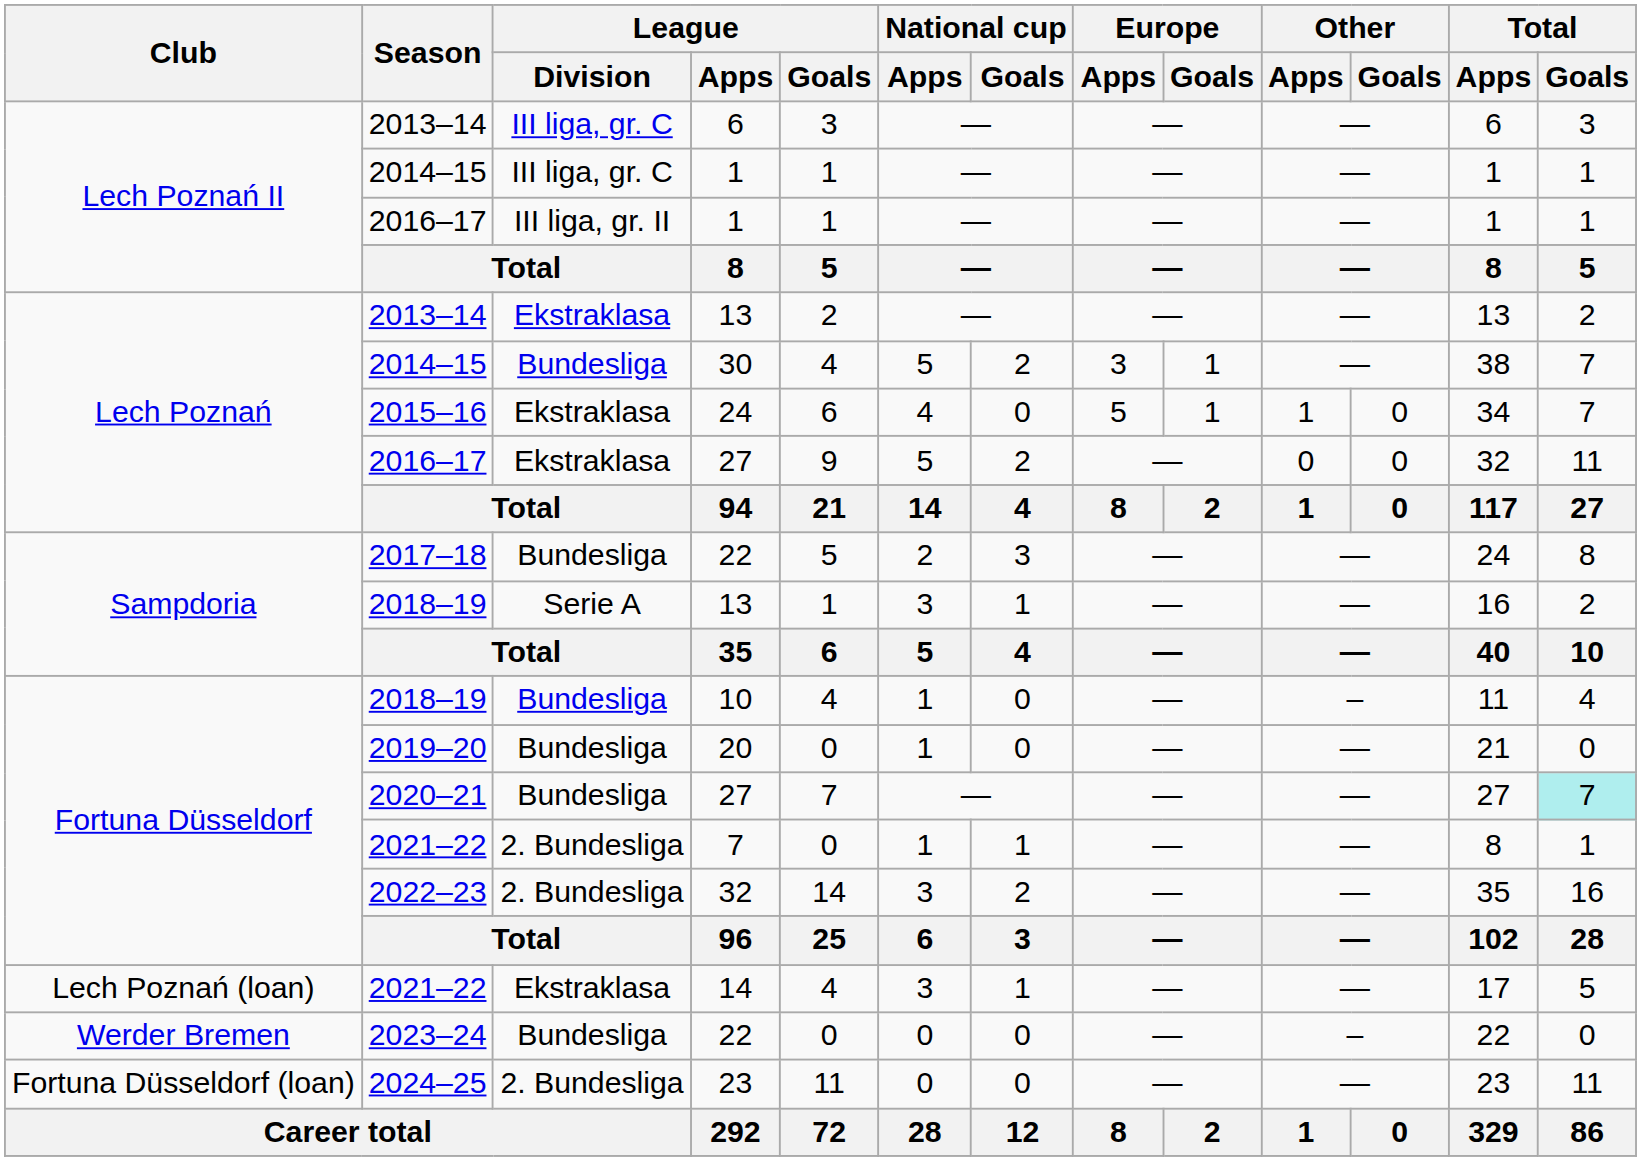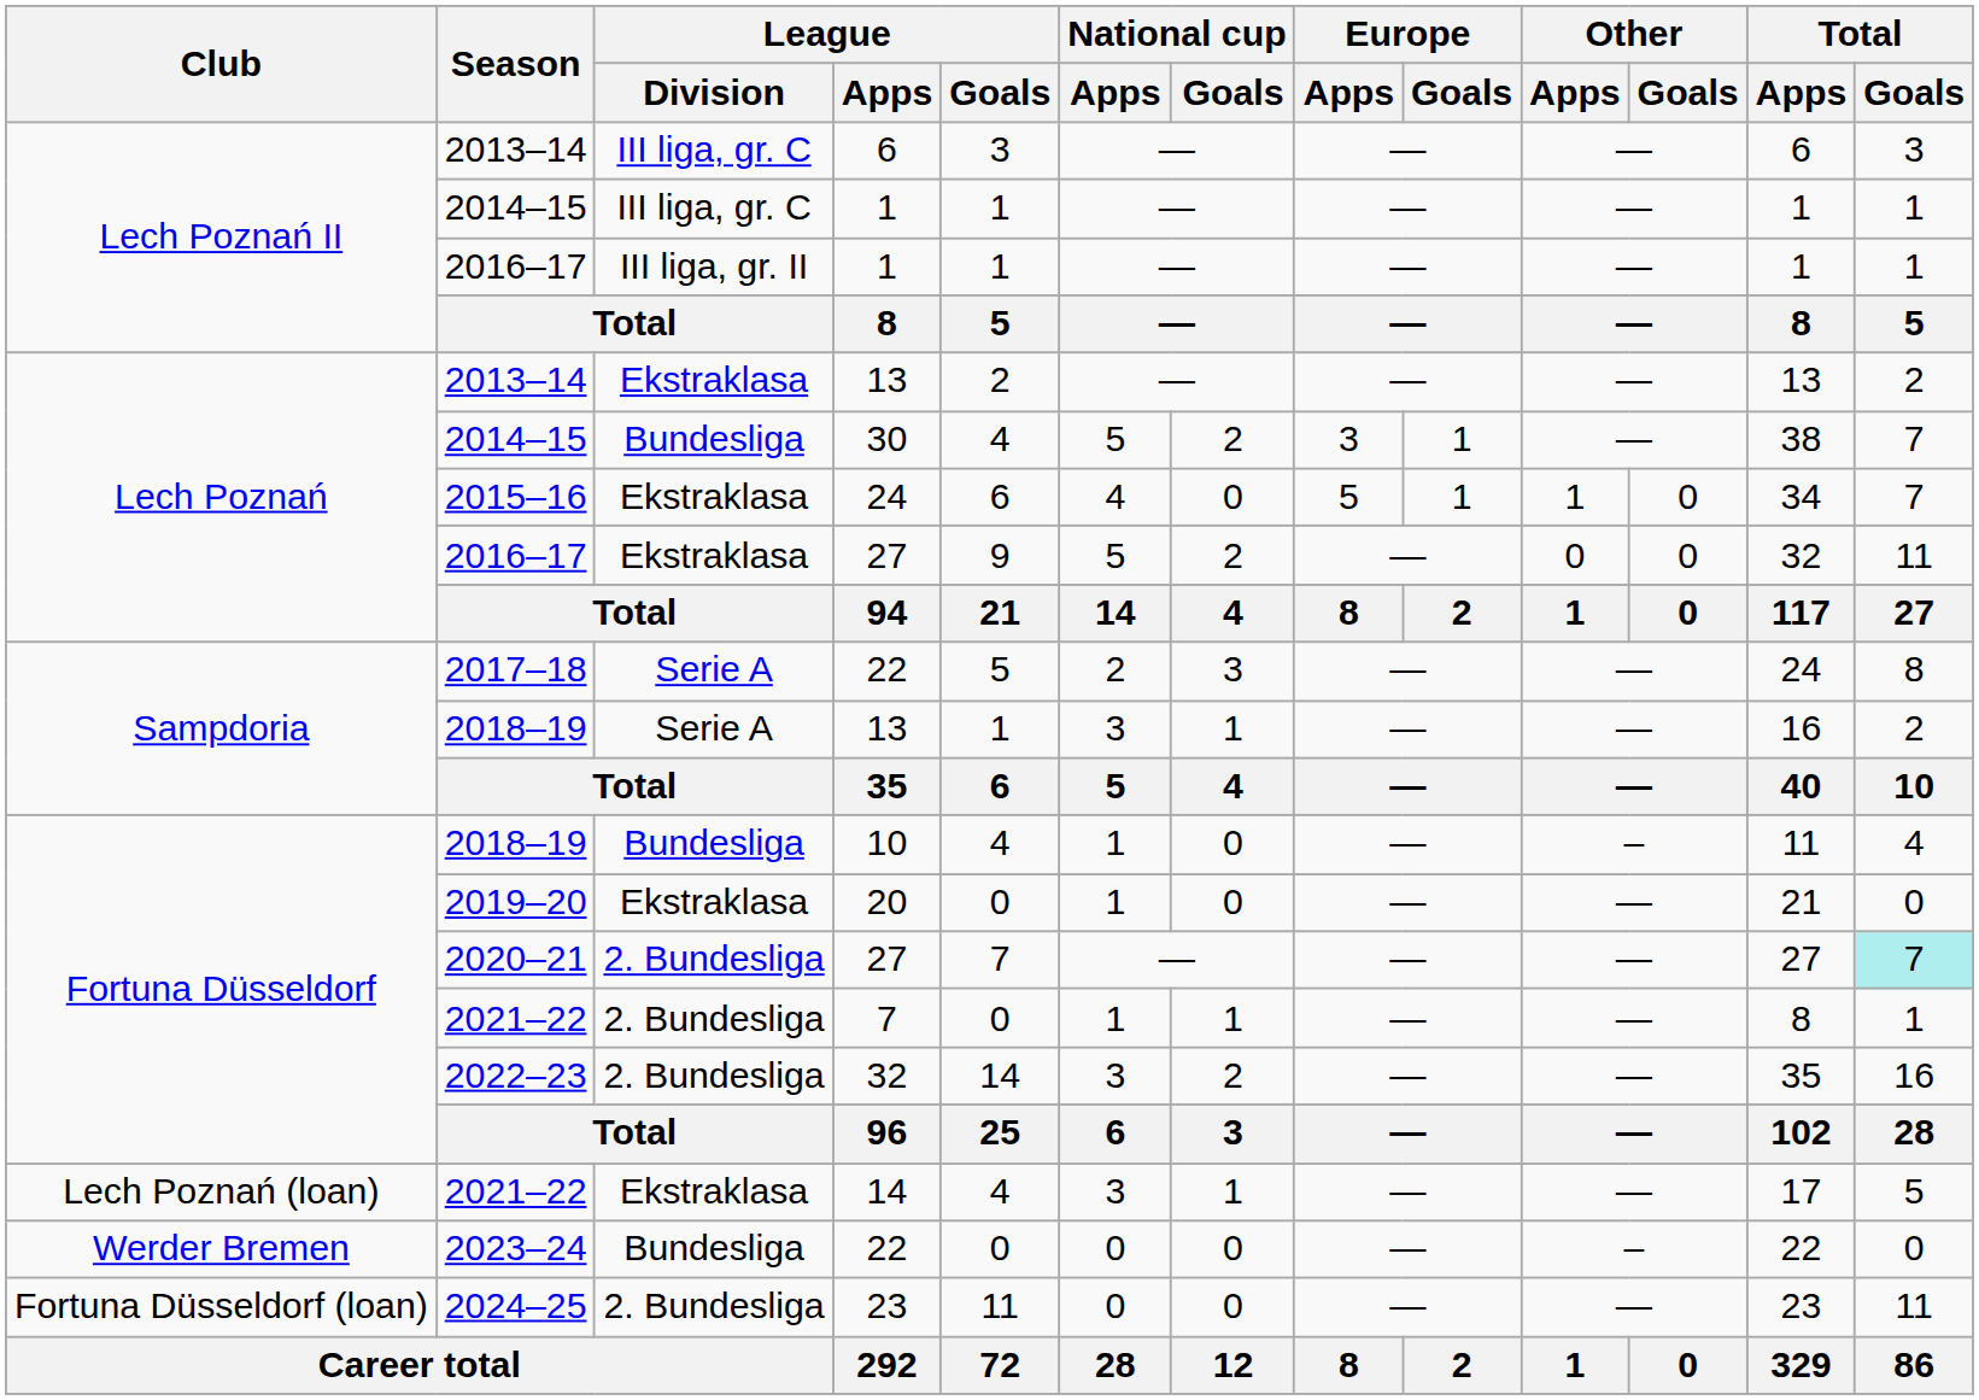 <table class="wikitable" style="text-align:center">
 <tr>
 <th rowspan="2">Club</th>
 <th rowspan="2">Season</th>
 <th colspan="3">League</th>
 <th colspan="2">National cup</th>
 <th colspan="2">Europe</th>
 <th colspan="2">Other</th>
 <th colspan="2">Total</th>
 </tr>
 <tr>
 <th>Division</th>
 <th>Apps</th>
 <th>Goals</th>
 <th>Apps</th>
 <th>Goals</th>
 <th>Apps</th>
 <th>Goals</th>
 <th>Apps</th>
 <th>Goals</th>
 <th>Apps</th>
 <th>Goals</th>
 </tr>
 <tr>
 <td rowspan="4"><a href='#'>Lech Poznań II</a></td>
 <td>2013–14</td>
 <td><a href='#'>III liga, gr. C</a></td>
 <td>6</td>
 <td>3</td>
 <td colspan="2">—</td>
 <td colspan="2">—</td>
 <td colspan="2">—</td>
 <td>6</td>
 <td>3</td>
 </tr>
 <tr>
 <td>2014–15</td>
 <td>III liga, gr. C</td>
 <td>1</td>
 <td>1</td>
 <td colspan="2">—</td>
 <td colspan="2">—</td>
 <td colspan="2">—</td>
 <td>1</td>
 <td>1</td>
 </tr>
 <tr>
 <td>2016–17</td>
 <td>III liga, gr. II</td>
 <td>1</td>
 <td>1</td>
 <td colspan="2">—</td>
 <td colspan="2">—</td>
 <td colspan="2">—</td>
 <td>1</td>
 <td>1</td>
 </tr>
 <tr>
 <th colspan="2">Total</th>
 <th>8</th>
 <th>5</th>
 <th colspan="2">—</th>
 <th colspan="2">—</th>
 <th colspan="2">—</th>
 <th>8</th>
 <th>5</th>
 </tr>
 <tr>
 <td rowspan="5"><a href='#'>Lech Poznań</a></td>
 <td><a href='#'>2013–14</a></td>
 <td><a href='#'>Ekstraklasa</a></td>
 <td>13</td>
 <td>2</td>
 <td colspan="2">—</td>
 <td colspan="2">—</td>
 <td colspan="2">—</td>
 <td>13</td>
 <td>2</td>
 </tr>
 <tr>
 <td><a href='#'>2014–15</a></td>
 <td><a href='#'>Bundesliga</a></td>
 <td>30</td>
 <td>4</td>
 <td>5</td>
 <td>2</td>
 <td>3</td>
 <td>1</td>
 <td colspan="2">—</td>
 <td>38</td>
 <td>7</td>
 </tr>
 <tr>
 <td><a href='#'>2015–16</a></td>
 <td>Ekstraklasa</td>
 <td>24</td>
 <td>6</td>
 <td>4</td>
 <td>0</td>
 <td>5</td>
 <td>1</td>
 <td>1</td>
 <td>0</td>
 <td>34</td>
 <td>7</td>
 </tr>
 <tr>
 <td><a href='#'>2016–17</a></td>
 <td>Ekstraklasa</td>
 <td>27</td>
 <td>9</td>
 <td>5</td>
 <td>2</td>
 <td colspan="2">—</td>
 <td>0</td>
 <td>0</td>
 <td>32</td>
 <td>11</td>
 </tr>
 <tr>
 <th colspan="2">Total</th>
 <th>94</th>
 <th>21</th>
 <th>14</th>
 <th>4</th>
 <th>8</th>
 <th>2</th>
 <th>1</th>
 <th>0</th>
 <th>117</th>
 <th>27</th>
 </tr>
 <tr>
 <td rowspan="3"><a href='#'>Sampdoria</a></td>
 <td><a href='#'>2017–18</a></td>
-<td>Bundesliga</td>
+<td><a href='#'>Serie A</a></td>
 <td>22</td>
 <td>5</td>
 <td>2</td>
 <td>3</td>
 <td colspan="2">—</td>
 <td colspan="2">—</td>
 <td>24</td>
 <td>8</td>
 </tr>
 <tr>
 <td><a href='#'>2018–19</a></td>
 <td>Serie A</td>
 <td>13</td>
 <td>1</td>
 <td>3</td>
 <td>1</td>
 <td colspan="2">—</td>
 <td colspan="2">—</td>
 <td>16</td>
 <td>2</td>
 </tr>
 <tr>
 <th colspan="2">Total</th>
 <th>35</th>
 <th>6</th>
 <th>5</th>
 <th>4</th>
 <th colspan="2">—</th>
 <th colspan="2">—</th>
 <th>40</th>
 <th>10</th>
 </tr>
 <tr>
 <td rowspan="6"><a href='#'>Fortuna Düsseldorf</a></td>
 <td><a href='#'>2018–19</a></td>
 <td><a href='#'>Bundesliga</a></td>
 <td>10</td>
 <td>4</td>
 <td>1</td>
 <td>0</td>
 <td colspan="2">—</td>
 <td colspan="2">–</td>
 <td>11</td>
 <td>4</td>
 </tr>
 <tr>
 <td><a href='#'>2019–20</a></td>
-<td>Bundesliga</td>
+<td>Ekstraklasa</td>
 <td>20</td>
 <td>0</td>
 <td>1</td>
 <td>0</td>
 <td colspan="2">—</td>
 <td colspan="2">—</td>
 <td>21</td>
 <td>0</td>
 </tr>
 <tr>
 <td><a href='#'>2020–21</a></td>
-<td>Bundesliga</td>
+<td><a href='#'>2. Bundesliga</a></td>
 <td>27</td>
 <td>7</td>
 <td colspan="2">—</td>
 <td colspan="2">—</td>
 <td colspan="2">—</td>
 <td>27</td>
 <td style="background: paleturquoise;">7</td>
 </tr>
 <tr>
 <td><a href='#'>2021–22</a></td>
 <td>2. Bundesliga</td>
 <td>7</td>
 <td>0</td>
 <td>1</td>
 <td>1</td>
 <td colspan="2">—</td>
 <td colspan="2">—</td>
 <td>8</td>
 <td>1</td>
 </tr>
 <tr>
 <td><a href='#'>2022–23</a></td>
 <td>2. Bundesliga</td>
 <td>32</td>
 <td>14</td>
 <td>3</td>
 <td>2</td>
 <td colspan="2">—</td>
 <td colspan="2">—</td>
 <td>35</td>
 <td>16</td>
 </tr>
 <tr>
 <th colspan="2">Total</th>
 <th>96</th>
 <th>25</th>
 <th>6</th>
 <th>3</th>
 <th colspan="2">—</th>
 <th colspan="2">—</th>
 <th>102</th>
 <th>28</th>
 </tr>
 <tr>
 <td>Lech Poznań (loan)</td>
 <td><a href='#'>2021–22</a></td>
 <td>Ekstraklasa</td>
 <td>14</td>
 <td>4</td>
 <td>3</td>
 <td>1</td>
 <td colspan="2">—</td>
 <td colspan="2">—</td>
 <td>17</td>
 <td>5</td>
 </tr>
 <tr>
 <td><a href='#'>Werder Bremen</a></td>
 <td><a href='#'>2023–24</a></td>
 <td>Bundesliga</td>
 <td>22</td>
 <td>0</td>
 <td>0</td>
 <td>0</td>
 <td colspan="2">—</td>
 <td colspan="2">–</td>
 <td>22</td>
 <td>0</td>
 </tr>
 <tr>
 <td>Fortuna Düsseldorf (loan)</td>
 <td><a href='#'>2024–25</a></td>
 <td>2. Bundesliga</td>
 <td>23</td>
 <td>11</td>
 <td>0</td>
 <td>0</td>
 <td colspan="2">—</td>
 <td colspan="2">—</td>
 <td>23</td>
 <td>11</td>
 </tr>
 <tr>
 <th colspan="3">Career total</th>
 <th>292</th>
 <th>72</th>
 <th>28</th>
 <th>12</th>
 <th>8</th>
 <th>2</th>
 <th>1</th>
 <th>0</th>
 <th>329</th>
 <th>86</th>
 </tr>
 </table>
